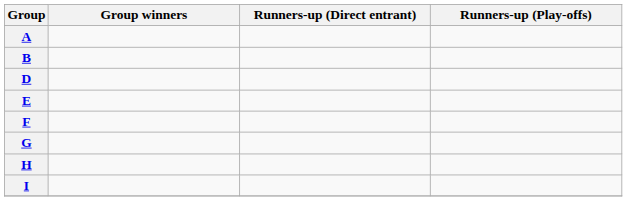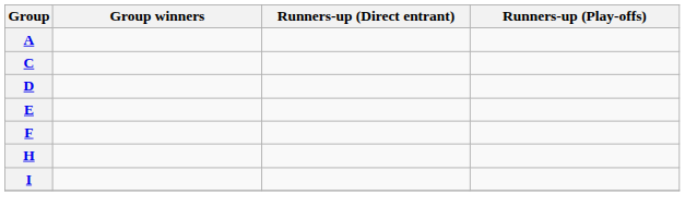 <table class="wikitable">
 <tr>
 <th>Group</th>
 <th width=220>Group winners</th>
 <th width=220>Runners-up (Direct entrant)</th>
 <th width=220>Runners-up (Play-offs)</th>
 </tr>
 <tr>
 <th><a href='#'>A</a></th>
 <td></td>
 <td></td>
 <td></td>
 </tr>
 <tr>
-<th><a href='#'>B</a></th>
+<th><a href='#'>C</a></th>
 <td></td>
 <td></td>
 <td></td>
 </tr>
 <tr>
 <th><a href='#'>D</a></th>
 <td></td>
 <td></td>
 <td></td>
 </tr>
 <tr>
 <th><a href='#'>E</a></th>
 <td></td>
 <td></td>
 <td></td>
 </tr>
 <tr>
 <th><a href='#'>F</a></th>
 <td></td>
 <td></td>
 <td></td>
 </tr>
 <tr>
-<th><a href='#'>G</a></th>
-<td></td>
-<td></td>
-<td></td>
-</tr>
-<tr>
 <th><a href='#'>H</a></th>
 <td></td>
 <td></td>
 <td></td>
 </tr>
 <tr>
 <th><a href='#'>I</a></th>
 <td></td>
 <td></td>
 <td></td>
 </tr>
 <tr>
 </tr>
 </table>
